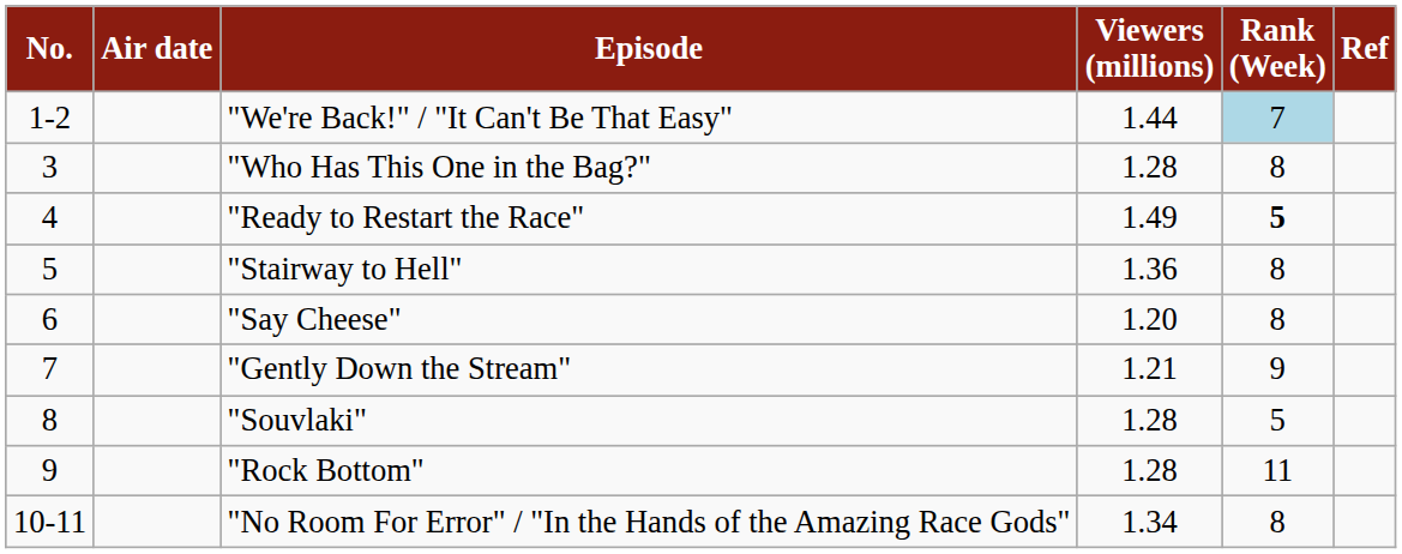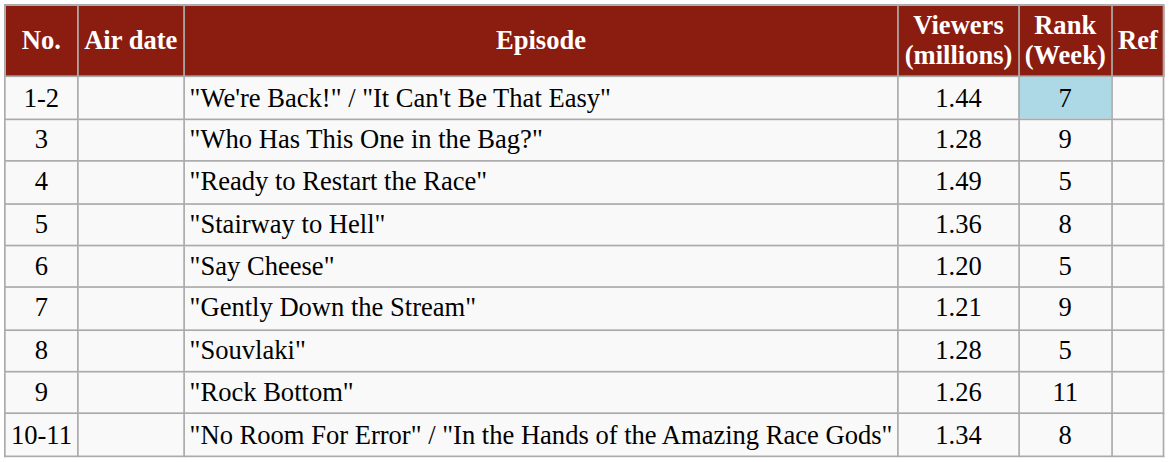 <table class="wikitable" style="text-align:center;">
 <tr>
 <th style="background:#8b1c10; color:white;">No.</th>
 <th style="background:#8b1c10; color:white;">Air date</th>
 <th style="background:#8b1c10; color:white;">Episode</th>
 <th style="background:#8b1c10; color:white;">Viewers<br>(millions)</th>
 <th style="background:#8b1c10; color:white;">Rank<br>(Week)</th>
 <th style="background:#8b1c10; color:white;">Ref</th>
 </tr>
 <tr>
 <td>1-2</td>
 <td></td>
 <td style="text-align:left;">"We're Back!" / "It Can't Be That Easy"</td>
 <td>1.44</td>
 <td style="background: lightblue;">7</td>
 <td></td>
 </tr>
 <tr>
 <td>3</td>
 <td></td>
 <td style="text-align:left;">"Who Has This One in the Bag?"</td>
 <td>1.28</td>
-<td>8</td>
+<td>9</td>
 <td></td>
 </tr>
 <tr>
 <td>4</td>
 <td></td>
 <td style="text-align:left;">"Ready to Restart the Race"</td>
 <td>1.49</td>
-<td><strong>5</strong></td>
+<td>5</td>
 <td></td>
 </tr>
 <tr>
 <td>5</td>
 <td></td>
 <td style="text-align:left;">"Stairway to Hell"</td>
 <td>1.36</td>
 <td>8</td>
 <td></td>
 </tr>
 <tr>
 <td>6</td>
 <td></td>
 <td style="text-align:left;">"Say Cheese"</td>
 <td>1.20</td>
-<td>8</td>
+<td>5</td>
 <td></td>
 </tr>
 <tr>
 <td>7</td>
 <td></td>
 <td style="text-align:left;">"Gently Down the Stream"</td>
 <td>1.21</td>
 <td>9</td>
 <td></td>
 </tr>
 <tr>
 <td>8</td>
 <td></td>
 <td style="text-align:left;">"Souvlaki"</td>
 <td>1.28</td>
 <td>5</td>
 <td></td>
 </tr>
 <tr>
 <td>9</td>
 <td></td>
 <td style="text-align:left;">"Rock Bottom"</td>
-<td>1.28</td>
+<td>1.26</td>
 <td>11</td>
 <td></td>
 </tr>
 <tr>
 <td>10-11</td>
 <td></td>
 <td style="text-align:left;">"No Room For Error" / "In the Hands of the Amazing Race Gods"</td>
 <td>1.34</td>
 <td>8</td>
 <td></td>
 </tr>
 </table>
